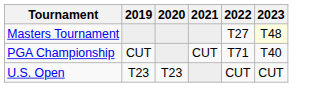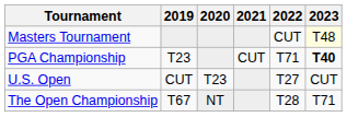 <table class="wikitable" style="font-size:95%;text-align:center;">
 <tr>
 <th>Tournament</th>
 <th>2019</th>
 <th>2020</th>
 <th>2021</th>
 <th>2022</th>
 <th>2023</th>
 </tr>
 <tr>
 <td align=left><a href='#'>Masters Tournament</a></td>
 <td style="background:#eeeeee;"></td>
 <td style="background:#eeeeee;"></td>
 <td style="background:#eeeeee;"></td>
-<td>T27</td>
+<td>CUT</td>
 <td style="background: lightyellow;">T48</td>
 </tr>
 <tr>
 <td align=left><a href='#'>PGA Championship</a></td>
-<td>CUT</td>
+<td>T23</td>
 <td style="background:#eeeeee;"></td>
 <td>CUT</td>
 <td>T71</td>
-<td>T40</td>
+<td><strong>T40</strong></td>
 </tr>
 <tr>
 <td align=left><a href='#'>U.S. Open</a></td>
-<td>T23</td>
+<td>CUT</td>
 <td>T23</td>
 <td style="background:#eeeeee;"></td>
-<td>CUT</td>
+<td>T27</td>
 <td>CUT</td>
 </tr>
+<tr>
+<td align=left><a href='#'>The Open Championship</a></td>
+<td>T67</td>
+<td style="background:#eeeeee;">NT</td>
+<td style="background:#eeeeee;"></td>
+<td>T28</td>
+<td>T71</td>
+</tr>
 </table>
